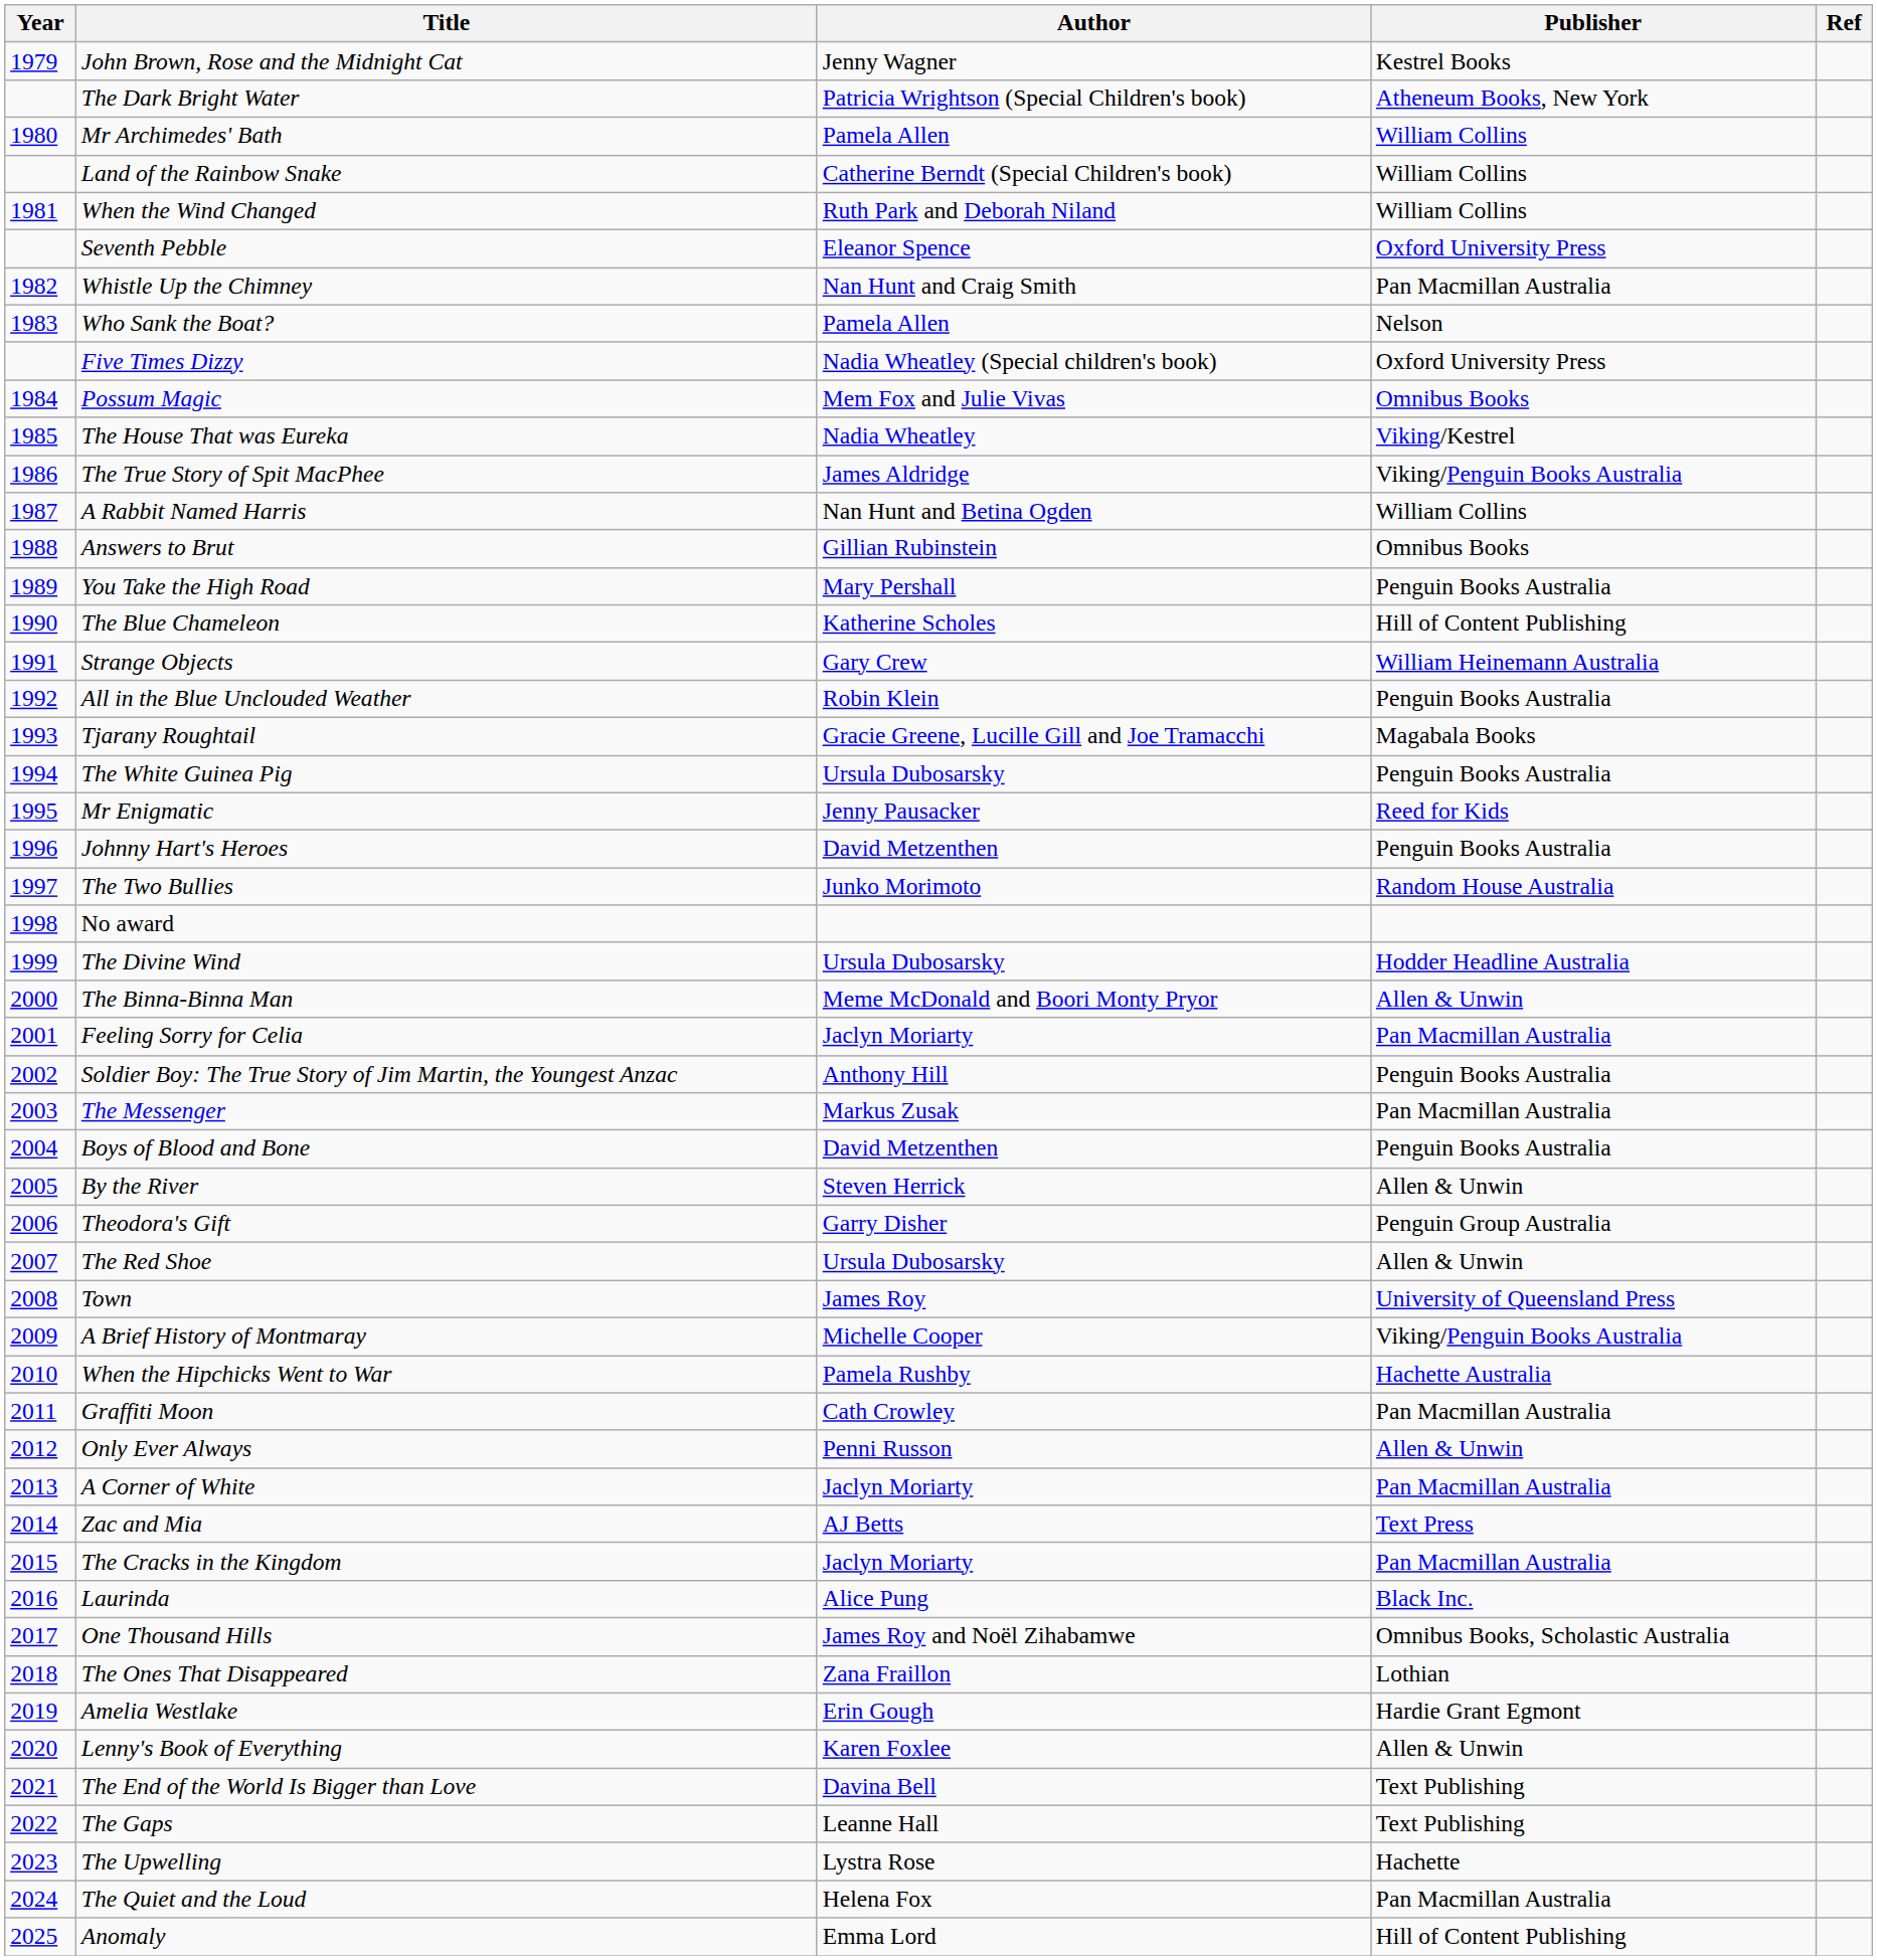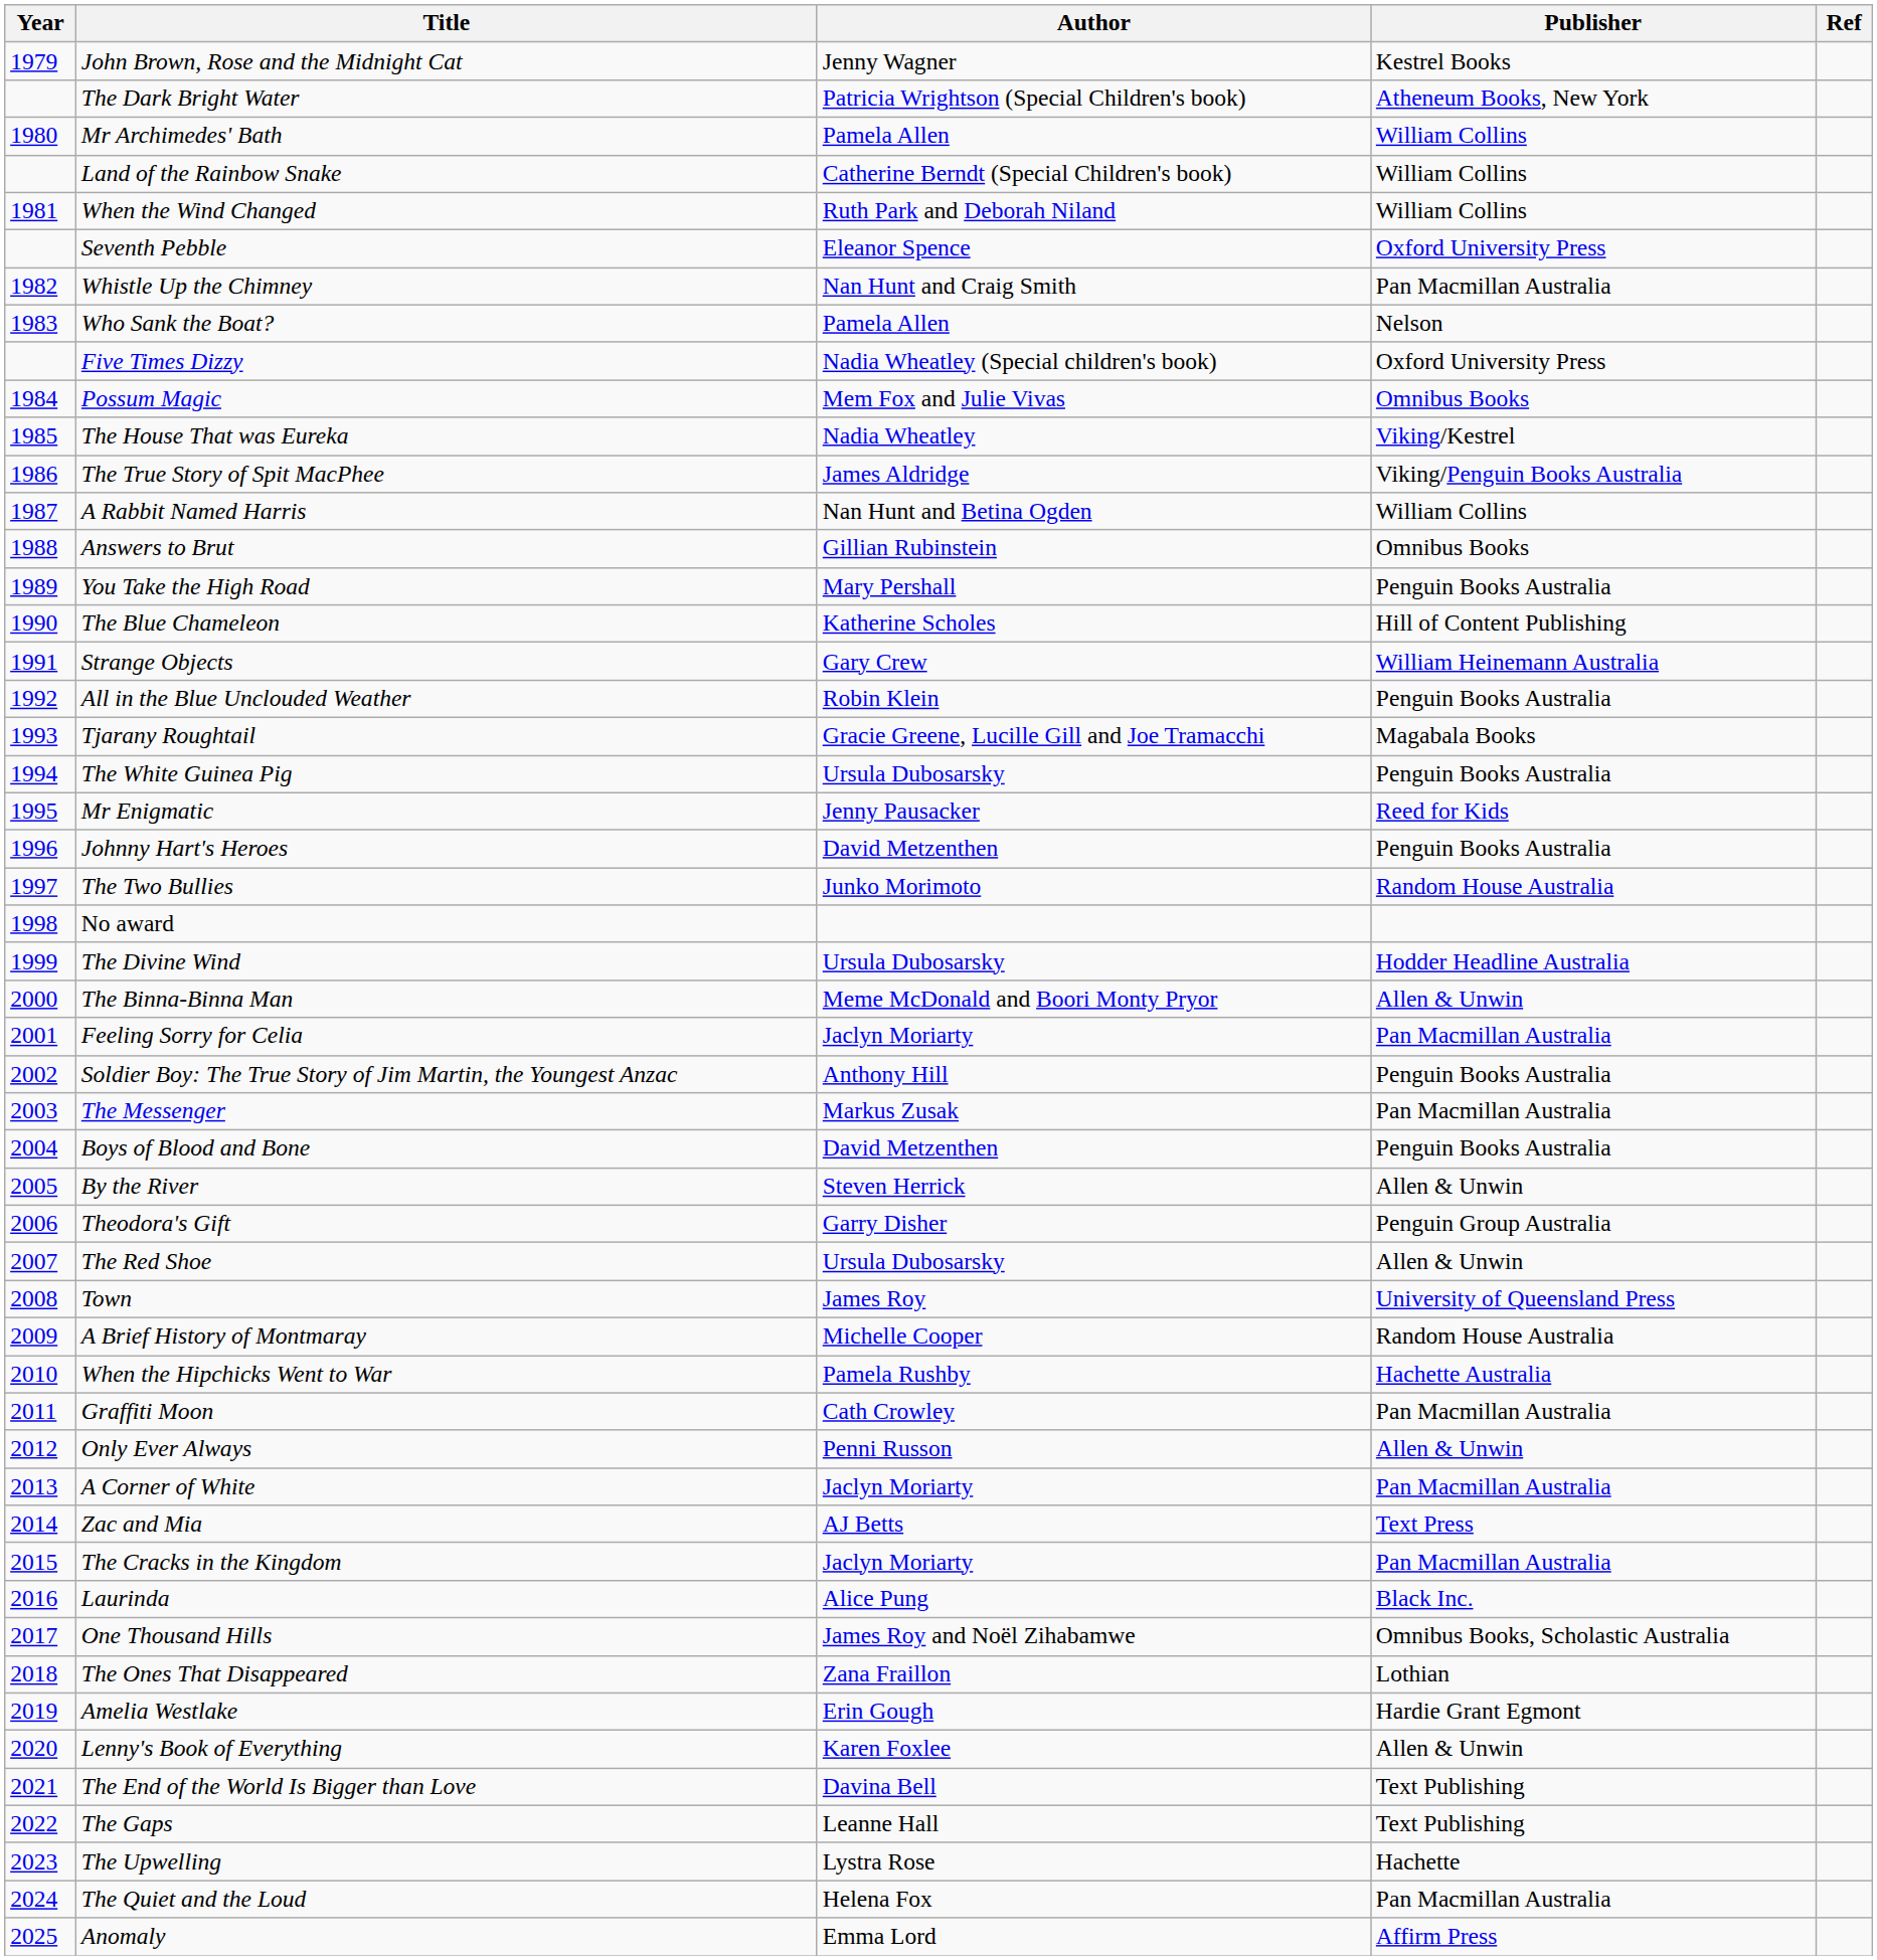 <table class="wikitable" width="100%">
 <tr>
 <th>Year</th>
 <th>Title</th>
 <th>Author</th>
 <th>Publisher</th>
 <th>Ref</th>
 </tr>
 <tr>
 <td><a href='#'>1979</a></td>
 <td><em>John Brown, Rose and the Midnight Cat</em></td>
 <td>Jenny Wagner</td>
 <td>Kestrel Books</td>
 <td></td>
 </tr>
 <tr>
 <td></td>
 <td><em>The Dark Bright Water</em></td>
 <td><a href='#'>Patricia Wrightson</a> (Special Children's book)</td>
 <td><a href='#'>Atheneum Books</a>, New York</td>
 <td></td>
 </tr>
 <tr>
 <td><a href='#'>1980</a></td>
 <td><em>Mr Archimedes' Bath</em></td>
 <td><a href='#'>Pamela Allen</a></td>
 <td><a href='#'>William Collins</a></td>
 <td></td>
 </tr>
 <tr>
 <td></td>
 <td><em>Land of the Rainbow Snake</em></td>
 <td><a href='#'>Catherine Berndt</a> (Special Children's book)</td>
 <td>William Collins</td>
 <td></td>
 </tr>
 <tr>
 <td><a href='#'>1981</a></td>
 <td><em>When the Wind Changed</em></td>
 <td><a href='#'>Ruth Park</a> and <a href='#'>Deborah Niland</a></td>
 <td>William Collins</td>
 <td></td>
 </tr>
 <tr>
 <td></td>
 <td><em>Seventh Pebble</em></td>
 <td><a href='#'>Eleanor Spence</a></td>
 <td><a href='#'>Oxford University Press</a></td>
 <td></td>
 </tr>
 <tr>
 <td><a href='#'>1982</a></td>
 <td><em>Whistle Up the Chimney</em></td>
 <td><a href='#'>Nan Hunt</a> and Craig Smith</td>
 <td>Pan Macmillan Australia</td>
 <td></td>
 </tr>
 <tr>
 <td><a href='#'>1983</a></td>
 <td><em>Who Sank the Boat?</em></td>
 <td><a href='#'>Pamela Allen</a></td>
 <td>Nelson</td>
 <td></td>
 </tr>
 <tr>
 <td></td>
 <td><em><a href='#'>Five Times Dizzy</a></em></td>
 <td><a href='#'>Nadia Wheatley</a> (Special children's book)</td>
 <td>Oxford University Press</td>
 <td></td>
 </tr>
 <tr>
 <td><a href='#'>1984</a></td>
 <td><em><a href='#'>Possum Magic</a></em></td>
 <td><a href='#'>Mem Fox</a> and <a href='#'>Julie Vivas</a></td>
 <td><a href='#'>Omnibus Books</a></td>
 <td></td>
 </tr>
 <tr>
 <td><a href='#'>1985</a></td>
 <td><em>The House That was Eureka</em></td>
 <td><a href='#'>Nadia Wheatley</a></td>
 <td><a href='#'>Viking</a>/Kestrel</td>
 <td></td>
 </tr>
 <tr>
 <td><a href='#'>1986</a></td>
 <td><em>The True Story of Spit MacPhee</em></td>
 <td><a href='#'>James Aldridge</a></td>
 <td>Viking/<a href='#'>Penguin Books Australia</a></td>
 <td></td>
 </tr>
 <tr>
 <td><a href='#'>1987</a></td>
 <td><em>A Rabbit Named Harris</em></td>
 <td>Nan Hunt and <a href='#'>Betina Ogden</a></td>
 <td>William Collins</td>
 <td></td>
 </tr>
 <tr>
 <td><a href='#'>1988</a></td>
 <td><em>Answers to Brut</em></td>
 <td><a href='#'>Gillian Rubinstein</a></td>
 <td>Omnibus Books</td>
 <td></td>
 </tr>
 <tr>
 <td><a href='#'>1989</a></td>
 <td><em>You Take the High Road</em></td>
 <td><a href='#'>Mary Pershall</a></td>
 <td>Penguin Books Australia</td>
 <td></td>
 </tr>
 <tr>
 <td><a href='#'>1990</a></td>
 <td><em>The Blue Chameleon</em></td>
 <td><a href='#'>Katherine Scholes</a></td>
 <td>Hill of Content Publishing</td>
 <td></td>
 </tr>
 <tr>
 <td><a href='#'>1991</a></td>
 <td><em>Strange Objects</em></td>
 <td><a href='#'>Gary Crew</a></td>
 <td><a href='#'>William Heinemann Australia</a></td>
 <td></td>
 </tr>
 <tr>
 <td><a href='#'>1992</a></td>
 <td><em>All in the Blue Unclouded Weather</em></td>
 <td><a href='#'>Robin Klein</a></td>
 <td>Penguin Books Australia</td>
 <td></td>
 </tr>
 <tr>
 <td><a href='#'>1993</a></td>
 <td><em>Tjarany Roughtail</em></td>
 <td><a href='#'>Gracie Greene</a>, <a href='#'>Lucille Gill</a> and <a href='#'>Joe Tramacchi</a></td>
 <td>Magabala Books</td>
 <td></td>
 </tr>
 <tr>
 <td><a href='#'>1994</a></td>
 <td><em>The White Guinea Pig</em></td>
 <td><a href='#'>Ursula Dubosarsky</a></td>
 <td>Penguin Books Australia</td>
 <td></td>
 </tr>
 <tr>
 <td><a href='#'>1995</a></td>
 <td><em>Mr Enigmatic</em></td>
 <td><a href='#'>Jenny Pausacker</a></td>
 <td><a href='#'>Reed for Kids</a></td>
 <td></td>
 </tr>
 <tr>
 <td><a href='#'>1996</a></td>
 <td><em>Johnny Hart's Heroes</em></td>
 <td><a href='#'>David Metzenthen</a></td>
 <td>Penguin Books Australia</td>
 <td></td>
 </tr>
 <tr>
 <td><a href='#'>1997</a></td>
 <td><em>The Two Bullies</em></td>
 <td><a href='#'>Junko Morimoto</a></td>
 <td><a href='#'>Random House Australia</a></td>
 <td></td>
 </tr>
 <tr>
 <td><a href='#'>1998</a></td>
 <td>No award</td>
 <td></td>
 <td></td>
 <td></td>
 </tr>
 <tr>
 <td><a href='#'>1999</a></td>
 <td><em>The Divine Wind</em></td>
 <td><a href='#'>Ursula Dubosarsky</a></td>
 <td><a href='#'>Hodder Headline Australia</a></td>
 <td></td>
 </tr>
 <tr>
 <td><a href='#'>2000</a></td>
 <td><em>The Binna-Binna Man</em></td>
 <td><a href='#'>Meme McDonald</a> and <a href='#'>Boori Monty Pryor</a></td>
 <td><a href='#'>Allen & Unwin</a></td>
 <td></td>
 </tr>
 <tr>
 <td><a href='#'>2001</a></td>
 <td><em>Feeling Sorry for Celia</em></td>
 <td><a href='#'>Jaclyn Moriarty</a></td>
 <td><a href='#'>Pan Macmillan Australia</a></td>
 <td></td>
 </tr>
 <tr>
 <td><a href='#'>2002</a></td>
 <td><em>Soldier Boy: The True Story of Jim Martin, the Youngest Anzac</em></td>
 <td><a href='#'>Anthony Hill</a></td>
 <td>Penguin Books Australia</td>
 <td></td>
 </tr>
 <tr>
 <td><a href='#'>2003</a></td>
 <td><em><a href='#'>The Messenger</a></em></td>
 <td><a href='#'>Markus Zusak</a></td>
 <td>Pan Macmillan Australia</td>
 <td></td>
 </tr>
 <tr>
 <td><a href='#'>2004</a></td>
 <td><em>Boys of Blood and Bone</em></td>
 <td><a href='#'>David Metzenthen</a></td>
 <td>Penguin Books Australia</td>
 <td></td>
 </tr>
 <tr>
 <td><a href='#'>2005</a></td>
 <td><em>By the River</em></td>
 <td><a href='#'>Steven Herrick</a></td>
 <td>Allen & Unwin</td>
 <td></td>
 </tr>
 <tr>
 <td><a href='#'>2006</a></td>
 <td><em>Theodora's Gift</em></td>
 <td><a href='#'>Garry Disher</a></td>
 <td>Penguin Group Australia</td>
 <td></td>
 </tr>
 <tr>
 <td><a href='#'>2007</a></td>
 <td><em>The Red Shoe</em></td>
 <td><a href='#'>Ursula Dubosarsky</a></td>
 <td>Allen & Unwin</td>
 <td></td>
 </tr>
 <tr>
 <td><a href='#'>2008</a></td>
 <td><em>Town</em></td>
 <td><a href='#'>James Roy</a></td>
 <td><a href='#'>University of Queensland Press</a></td>
 <td></td>
 </tr>
 <tr>
 <td><a href='#'>2009</a></td>
 <td><em>A Brief History of Montmaray</em></td>
 <td><a href='#'>Michelle Cooper</a></td>
-<td>Viking/<a href='#'>Penguin Books Australia</a></td>
+<td>Random House Australia</td>
 <td></td>
 </tr>
 <tr>
 <td><a href='#'>2010</a></td>
 <td><em>When the Hipchicks Went to War</em></td>
 <td><a href='#'>Pamela Rushby</a></td>
 <td><a href='#'>Hachette Australia</a></td>
 <td></td>
 </tr>
 <tr>
 <td><a href='#'>2011</a></td>
 <td><em>Graffiti Moon</em></td>
 <td><a href='#'>Cath Crowley</a></td>
 <td>Pan Macmillan Australia</td>
 <td></td>
 </tr>
 <tr>
 <td><a href='#'>2012</a></td>
 <td><em>Only Ever Always</em></td>
 <td><a href='#'>Penni Russon</a></td>
 <td><a href='#'>Allen & Unwin</a></td>
 <td></td>
 </tr>
 <tr>
 <td><a href='#'>2013</a></td>
 <td><em>A Corner of White</em></td>
 <td><a href='#'>Jaclyn Moriarty</a></td>
 <td><a href='#'>Pan Macmillan Australia</a></td>
 <td></td>
 </tr>
 <tr>
 <td><a href='#'>2014</a></td>
 <td><em>Zac and Mia</em></td>
 <td><a href='#'>AJ Betts</a></td>
 <td><a href='#'>Text Press</a></td>
 <td></td>
 </tr>
 <tr>
 <td><a href='#'>2015</a></td>
 <td><em>The Cracks in the Kingdom</em></td>
 <td><a href='#'>Jaclyn Moriarty</a></td>
 <td><a href='#'>Pan Macmillan Australia</a></td>
 <td></td>
 </tr>
 <tr>
 <td><a href='#'>2016</a></td>
 <td><em>Laurinda</em></td>
 <td><a href='#'>Alice Pung</a></td>
 <td><a href='#'>Black Inc.</a></td>
 <td></td>
 </tr>
 <tr>
 <td><a href='#'>2017</a></td>
 <td><em>One Thousand Hills</em></td>
 <td><a href='#'>James Roy</a> and Noël Zihabamwe</td>
 <td>Omnibus Books, Scholastic Australia</td>
 <td></td>
 </tr>
 <tr>
 <td><a href='#'>2018</a></td>
 <td><em>The Ones That Disappeared</em></td>
 <td><a href='#'>Zana Fraillon</a></td>
 <td>Lothian</td>
 <td></td>
 </tr>
 <tr>
 <td><a href='#'>2019</a></td>
 <td><em>Amelia Westlake</em></td>
 <td><a href='#'>Erin Gough</a></td>
 <td>Hardie Grant Egmont</td>
 <td></td>
 </tr>
 <tr>
 <td><a href='#'>2020</a></td>
 <td><em>Lenny's Book of Everything</em></td>
 <td><a href='#'>Karen Foxlee</a></td>
 <td>Allen & Unwin</td>
 <td></td>
 </tr>
 <tr>
 <td><a href='#'>2021</a></td>
 <td><em>The End of the World Is Bigger than Love</em></td>
 <td><a href='#'>Davina Bell</a></td>
 <td>Text Publishing</td>
 <td></td>
 </tr>
 <tr>
 <td><a href='#'>2022</a></td>
 <td><em>The Gaps</em></td>
 <td>Leanne Hall</td>
 <td>Text Publishing</td>
 <td></td>
 </tr>
 <tr>
 <td><a href='#'>2023</a></td>
 <td><em>The Upwelling</em></td>
 <td>Lystra Rose</td>
 <td>Hachette</td>
 <td></td>
 </tr>
 <tr>
 <td><a href='#'>2024</a></td>
 <td><em>The Quiet and the Loud</em></td>
 <td>Helena Fox</td>
 <td>Pan Macmillan Australia</td>
 <td></td>
 </tr>
 <tr>
 <td><a href='#'>2025</a></td>
 <td><em>Anomaly</em></td>
 <td>Emma Lord</td>
-<td>Hill of Content Publishing</td>
+<td><a href='#'>Affirm Press</a></td>
 <td></td>
 </tr>
 </table>
